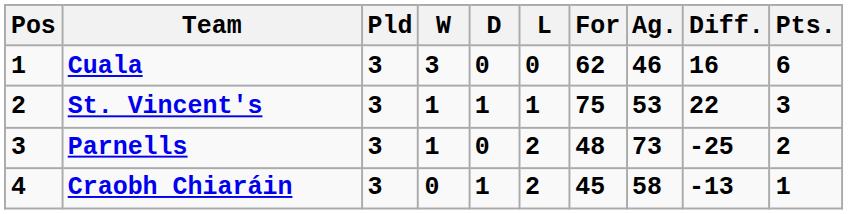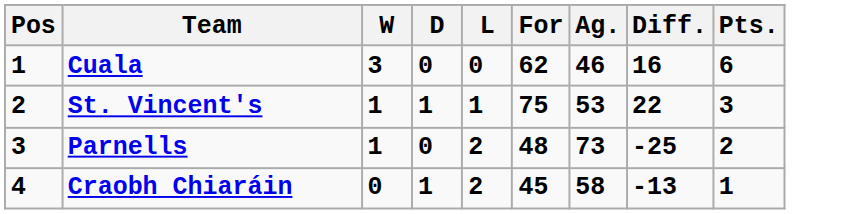 <table class="wikitable" style="text-align: centre;">
 <tr>
 <th width=20>Pos</th>
 <th width=150>Team</th>
-<th width=20>Pld</th>
 <th width=20>W</th>
 <th width=20>D</th>
 <th width=20>L</th>
 <th width=20>For</th>
 <th width=20>Ag.</th>
 <th width=20>Diff.</th>
 <th width=20>Pts.</th>
 </tr>
 <tr>
 <td><strong>1</strong></td>
 <td align=left><strong> <a href='#'>Cuala</a> </strong></td>
 <td><strong>3</strong></td>
-<td><strong>3</strong></td>
 <td><strong>0</strong></td>
 <td><strong>0</strong></td>
 <td><strong>62</strong></td>
 <td><strong>46</strong></td>
 <td><strong>16</strong></td>
 <td><strong>6</strong></td>
 </tr>
 <tr>
 <td><strong>2</strong></td>
 <td align=left><strong> <a href='#'>St. Vincent's</a> </strong></td>
-<td><strong>3</strong></td>
 <td><strong>1</strong></td>
 <td><strong>1</strong></td>
 <td><strong>1</strong></td>
 <td><strong>75</strong></td>
 <td><strong>53</strong></td>
 <td><strong>22</strong></td>
 <td><strong>3</strong></td>
 </tr>
 <tr>
 <td><strong>3</strong></td>
 <td align=left><strong> <a href='#'>Parnells</a> </strong></td>
-<td><strong>3</strong></td>
 <td><strong>1</strong></td>
 <td><strong>0</strong></td>
 <td><strong>2</strong></td>
 <td><strong>48</strong></td>
 <td><strong>73</strong></td>
 <td><strong>-25</strong></td>
 <td><strong>2</strong></td>
 </tr>
 <tr>
 <td><strong>4</strong></td>
 <td align=left><strong> <a href='#'>Craobh Chiaráin</a> </strong></td>
-<td><strong>3</strong></td>
 <td><strong>0</strong></td>
 <td><strong>1</strong></td>
 <td><strong>2</strong></td>
 <td><strong>45</strong></td>
 <td><strong>58</strong></td>
 <td><strong>-13</strong></td>
 <td><strong>1</strong></td>
 </tr>
 </table>
